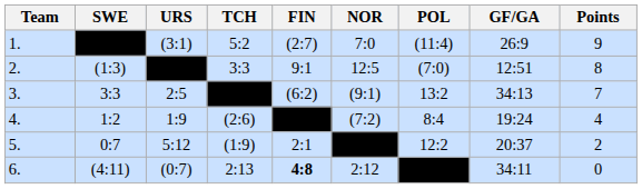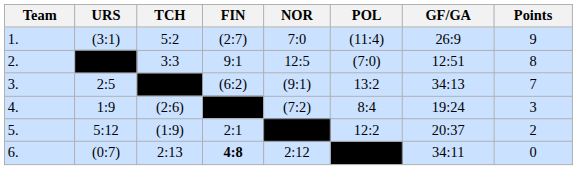 <table class="wikitable" bgcolor="#EFEFFF" width="50%">
 <tr bgcolor="#BCD2EE">
 <th>Team</th>
-<th>SWE</th>
 <th>URS</th>
 <th>TCH</th>
 <th>FIN</th>
 <th>NOR</th>
 <th>POL</th>
 <th>GF/GA</th>
 <th>Points</th>
 </tr>
 <tr bgcolor="#CAE1FF" align="center">
 <td align="left">1. </td>
-<td style="background:#000000;"></td>
 <td>(3:1)</td>
 <td>5:2</td>
 <td>(2:7)</td>
 <td>7:0</td>
 <td>(11:4)</td>
 <td>26:9</td>
 <td>9</td>
 </tr>
 <tr bgcolor="#CAE1FF" align="center">
 <td align="left">2. </td>
-<td>(1:3)</td>
 <td style="background:#000000;"></td>
 <td>3:3</td>
 <td>9:1</td>
 <td>12:5</td>
 <td>(7:0)</td>
 <td>12:51</td>
 <td>8</td>
 </tr>
 <tr bgcolor="#CAE1FF" align="center">
 <td align="left">3. </td>
-<td>3:3</td>
 <td>2:5</td>
 <td style="background:#000000;"></td>
 <td>(6:2)</td>
 <td>(9:1)</td>
 <td>13:2</td>
 <td>34:13</td>
 <td>7</td>
 </tr>
 <tr bgcolor="#CAE1FF" align="center">
 <td align="left">4. </td>
-<td>1:2</td>
 <td>1:9</td>
 <td>(2:6)</td>
 <td style="background:#000000;"></td>
 <td>(7:2)</td>
 <td>8:4</td>
 <td>19:24</td>
-<td>4</td>
+<td>3</td>
 </tr>
 <tr bgcolor="#CAE1FF" align="center">
 <td align="left">5. </td>
-<td>0:7</td>
 <td>5:12</td>
 <td>(1:9)</td>
 <td>2:1</td>
 <td style="background:#000000;"></td>
 <td>12:2</td>
 <td>20:37</td>
 <td>2</td>
 </tr>
 <tr bgcolor="#CAE1FF" align="center">
 <td align="left">6. </td>
-<td>(4:11)</td>
 <td>(0:7)</td>
 <td>2:13</td>
 <td><strong>4:8</strong></td>
 <td>2:12</td>
 <td style="background:#000000;"></td>
 <td>34:11</td>
 <td>0</td>
 </tr>
 </table>
